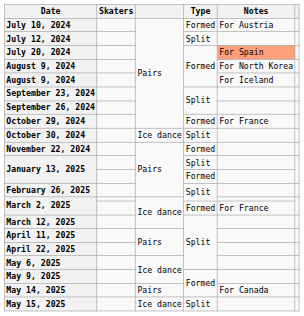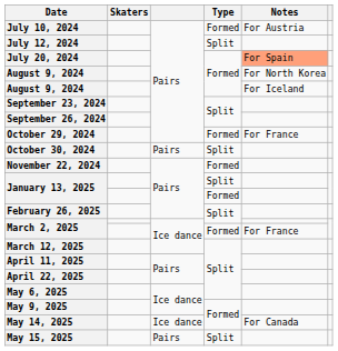 <table class="wikitable unsortable" style="text-align:left; font-size:90%">
 <tr>
 <th scope="col">Date</th>
 <th scope="col">Skaters</th>
 <th scope="col"></th>
 <th scope="col">Type</th>
 <th scope="col">Notes</th>
 <th scope="col"></th>
 </tr>
 <tr>
 <th scope="row" style="text-align:left">July 10, 2024</th>
 <td></td>
 <td rowspan="8">Pairs</td>
 <td>Formed</td>
 <td>For Austria</td>
 <td></td>
 </tr>
 <tr>
 <th scope="row" style="text-align:left">July 12, 2024</th>
 <td></td>
 <td>Split</td>
 <td></td>
 <td></td>
 </tr>
 <tr>
 <th scope="row" style="text-align:left">July 20, 2024</th>
 <td></td>
 <td rowspan="3">Formed</td>
 <td style="background: lightsalmon;">For Spain</td>
 <td></td>
 </tr>
 <tr>
 <th scope="row" style="text-align:left">August 9, 2024</th>
 <td></td>
 <td>For North Korea</td>
 <td></td>
 </tr>
 <tr>
 <th scope="row" style="text-align:left">August 9, 2024</th>
 <td></td>
 <td>For Iceland</td>
 <td></td>
 </tr>
 <tr>
 <th scope="row" style="text-align:left">September 23, 2024</th>
 <td></td>
 <td rowspan="2">Split</td>
 <td></td>
 <td></td>
 </tr>
 <tr>
 <th scope="row" style="text-align:left">September 26, 2024</th>
 <td></td>
 <td></td>
 <td></td>
 </tr>
 <tr>
 <th scope="row" style="text-align:left">October 29, 2024</th>
 <td></td>
 <td>Formed</td>
 <td>For France</td>
 <td></td>
 </tr>
 <tr>
 <th scope="row" style="text-align:left">October 30, 2024</th>
 <td></td>
-<td>Ice dance</td>
+<td>Pairs</td>
 <td>Split</td>
 <td></td>
 <td></td>
 </tr>
 <tr>
 <th scope="row" style="text-align:left">November 22, 2024</th>
 <td></td>
 <td rowspan="4">Pairs</td>
 <td>Formed</td>
 <td></td>
 <td></td>
 </tr>
 <tr>
 <th rowspan="2" scope="row" style="text-align:left">January 13, 2025</th>
 <td></td>
 <td>Split</td>
 <td></td>
 <td rowspan="2"></td>
 </tr>
 <tr>
 <td></td>
 <td>Formed</td>
 <td></td>
 </tr>
 <tr>
 <th scope="row" style="text-align:left">February 26, 2025</th>
 <td></td>
 <td rowspan=2>Split</td>
 <td></td>
 <td></td>
 </tr>
 <tr>
 <th scope="row" style="text-align:left" rowspan=2>March 2, 2025</th>
 <td></td>
 <td rowspan=3>Ice dance</td>
 <td></td>
 <td rowspan=2></td>
 </tr>
 <tr>
 <td></td>
 <td>Formed</td>
 <td>For France</td>
 </tr>
 <tr>
 <th scope="row" style="text-align:left">March 12, 2025</th>
 <td></td>
 <td rowspan="4">Split</td>
 <td></td>
 <td></td>
 </tr>
 <tr>
 <th scope="row" style="text-align:left">April 11, 2025</th>
 <td></td>
 <td rowspan=2>Pairs</td>
 <td></td>
 <td></td>
 </tr>
 <tr>
 <th scope="row" style="text-align:left">April 22, 2025</th>
 <td></td>
 <td></td>
 <td></td>
 </tr>
 <tr>
 <th scope="row" style="text-align:left">May 6, 2025</th>
 <td></td>
 <td rowspan=2>Ice dance</td>
 <td></td>
 <td></td>
 </tr>
 <tr>
 <th scope="row" style="text-align:left">May 9, 2025</th>
 <td></td>
 <td rowspan=2>Formed</td>
 <td></td>
 <td></td>
 </tr>
 <tr>
 <th scope="row" style="text-align:left">May 14, 2025</th>
 <td></td>
-<td>Pairs</td>
+<td>Ice dance</td>
 <td>For Canada</td>
 <td></td>
 </tr>
 <tr>
 <th scope="row" style="text-align:left">May 15, 2025</th>
 <td></td>
-<td>Ice dance</td>
+<td>Pairs</td>
 <td>Split</td>
 <td></td>
 <td></td>
 </tr>
 </table>
